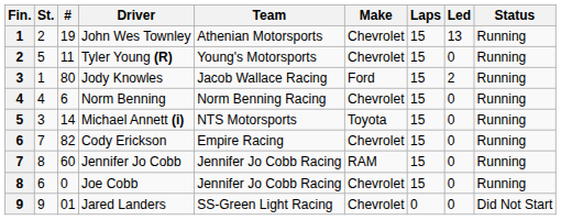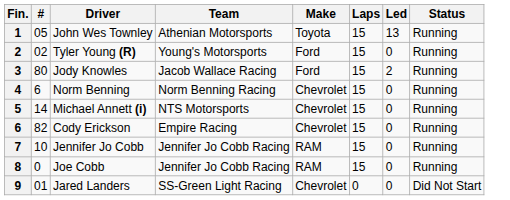 <table class="wikitable" style="font-size:95%">
 <tr>
 <th>Fin.</th>
-<th>St.</th>
 <th>#</th>
 <th>Driver</th>
 <th>Team</th>
 <th>Make</th>
 <th>Laps</th>
 <th>Led</th>
 <th>Status</th>
 </tr>
 <tr>
 <th>1</th>
-<td>2</td>
-<td>19</td>
+<td>05</td>
 <td>John Wes Townley</td>
 <td>Athenian Motorsports</td>
-<td>Chevrolet</td>
+<td>Toyota</td>
 <td>15</td>
 <td>13</td>
 <td>Running</td>
 </tr>
 <tr>
 <th>2</th>
-<td>5</td>
-<td>11</td>
+<td>02</td>
 <td>Tyler Young <strong>(R)</strong></td>
 <td>Young's Motorsports</td>
-<td>Chevrolet</td>
+<td>Ford</td>
 <td>15</td>
 <td>0</td>
 <td>Running</td>
 </tr>
 <tr>
 <th>3</th>
-<td>1</td>
 <td>80</td>
 <td>Jody Knowles</td>
 <td>Jacob Wallace Racing</td>
 <td>Ford</td>
 <td>15</td>
 <td>2</td>
 <td>Running</td>
 </tr>
 <tr>
 <th>4</th>
-<td>4</td>
 <td>6</td>
 <td>Norm Benning</td>
 <td>Norm Benning Racing</td>
 <td>Chevrolet</td>
 <td>15</td>
 <td>0</td>
 <td>Running</td>
 </tr>
 <tr>
 <th>5</th>
-<td>3</td>
 <td>14</td>
 <td>Michael Annett <strong>(i)</strong></td>
 <td>NTS Motorsports</td>
-<td>Toyota</td>
+<td>Chevrolet</td>
 <td>15</td>
 <td>0</td>
 <td>Running</td>
 </tr>
 <tr>
 <th>6</th>
-<td>7</td>
 <td>82</td>
 <td>Cody Erickson</td>
 <td>Empire Racing</td>
 <td>Chevrolet</td>
 <td>15</td>
 <td>0</td>
 <td>Running</td>
 </tr>
 <tr>
 <th>7</th>
-<td>8</td>
-<td>60</td>
+<td>10</td>
 <td>Jennifer Jo Cobb</td>
 <td>Jennifer Jo Cobb Racing</td>
 <td>RAM</td>
 <td>15</td>
 <td>0</td>
 <td>Running</td>
 </tr>
 <tr>
 <th>8</th>
-<td>6</td>
 <td>0</td>
 <td>Joe Cobb</td>
 <td>Jennifer Jo Cobb Racing</td>
-<td>Chevrolet</td>
+<td>RAM</td>
 <td>15</td>
 <td>0</td>
 <td>Running</td>
 </tr>
 <tr>
 <th>9</th>
-<td>9</td>
 <td>01</td>
 <td>Jared Landers</td>
 <td>SS-Green Light Racing</td>
 <td>Chevrolet</td>
 <td>0</td>
 <td>0</td>
 <td>Did Not Start</td>
 </tr>
 </table>
